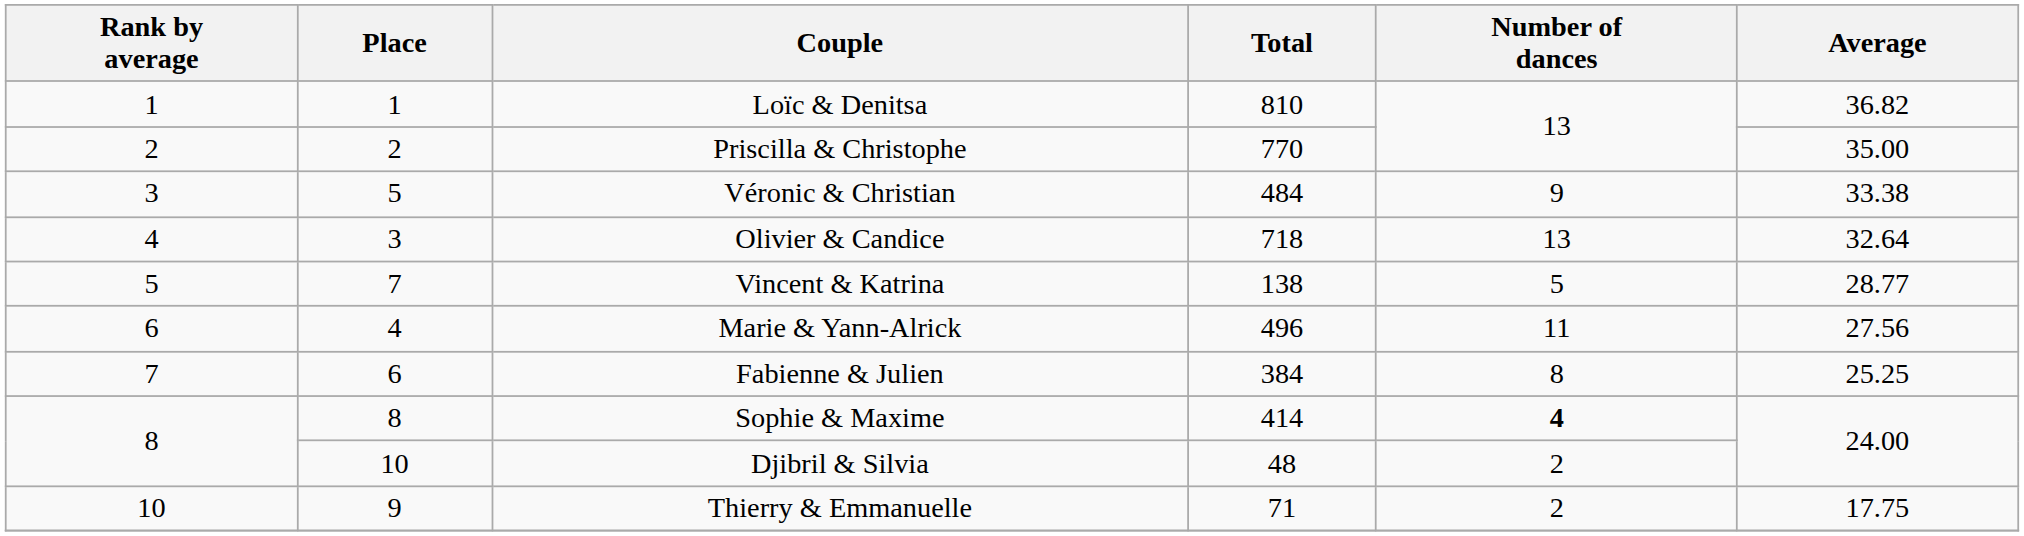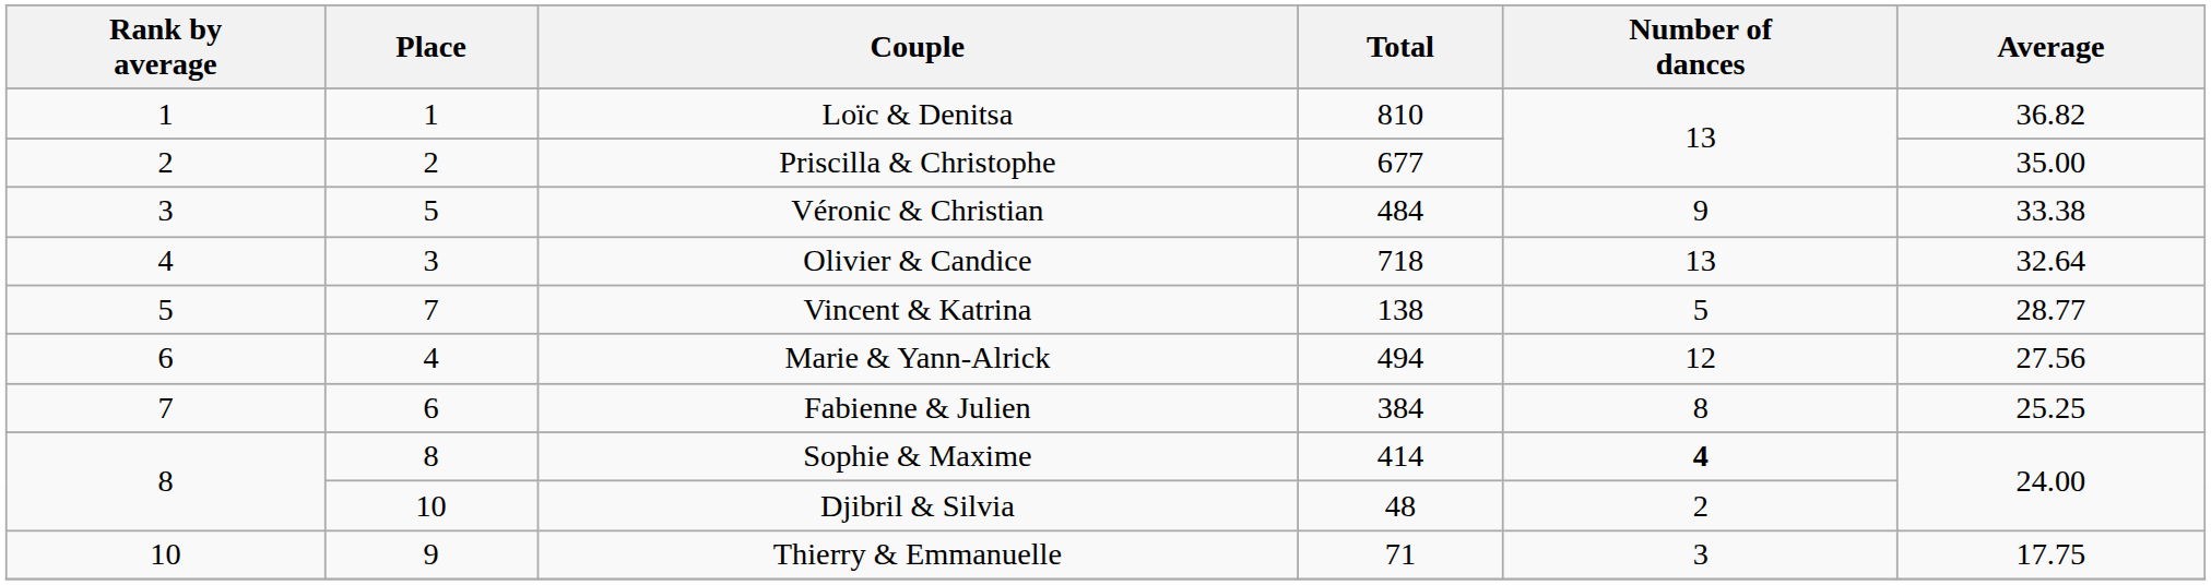 <table class="wikitable sortable" style="margin:auto; text-align:center; margin:5px; width:90%;">
 <tr>
 <th>Rank by<br>average</th>
 <th>Place</th>
 <th>Couple</th>
 <th>Total</th>
 <th>Number of<br> dances</th>
 <th>Average</th>
 </tr>
 <tr>
 <td>1</td>
 <td>1</td>
 <td>Loïc & Denitsa</td>
 <td>810</td>
 <td rowspan=2>13</td>
 <td>36.82</td>
 </tr>
 <tr>
 <td>2</td>
 <td>2</td>
 <td>Priscilla & Christophe</td>
-<td>770</td>
+<td>677</td>
 <td>35.00</td>
 </tr>
 <tr>
 <td>3</td>
 <td>5</td>
 <td>Véronic & Christian</td>
 <td>484</td>
 <td>9</td>
 <td>33.38</td>
 </tr>
 <tr>
 <td>4</td>
 <td>3</td>
 <td>Olivier & Candice</td>
 <td>718</td>
 <td>13</td>
 <td>32.64</td>
 </tr>
 <tr>
 <td>5</td>
 <td>7</td>
 <td>Vincent & Katrina</td>
 <td>138</td>
 <td>5</td>
 <td>28.77</td>
 </tr>
 <tr>
 <td>6</td>
 <td>4</td>
 <td>Marie & Yann-Alrick</td>
-<td>496</td>
-<td>11</td>
+<td>494</td>
+<td>12</td>
 <td>27.56</td>
 </tr>
 <tr>
 <td>7</td>
 <td>6</td>
 <td>Fabienne & Julien</td>
 <td>384</td>
 <td>8</td>
 <td>25.25</td>
 </tr>
 <tr>
 <td rowspan=2>8</td>
 <td>8</td>
 <td>Sophie & Maxime</td>
 <td>414</td>
 <td><strong>4</strong></td>
 <td rowspan=2>24.00</td>
 </tr>
 <tr>
 <td>10</td>
 <td>Djibril & Silvia</td>
 <td>48</td>
 <td>2</td>
 </tr>
 <tr>
 <td>10</td>
 <td>9</td>
 <td>Thierry & Emmanuelle</td>
 <td>71</td>
-<td>2</td>
+<td>3</td>
 <td>17.75</td>
 </tr>
 <tr>
 </tr>
 </table>
